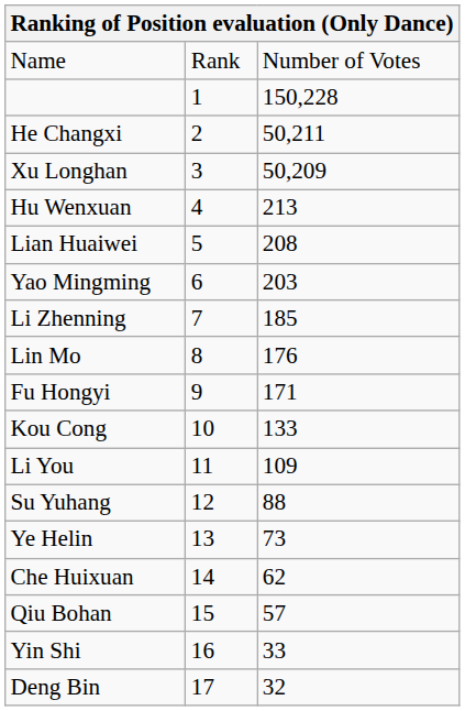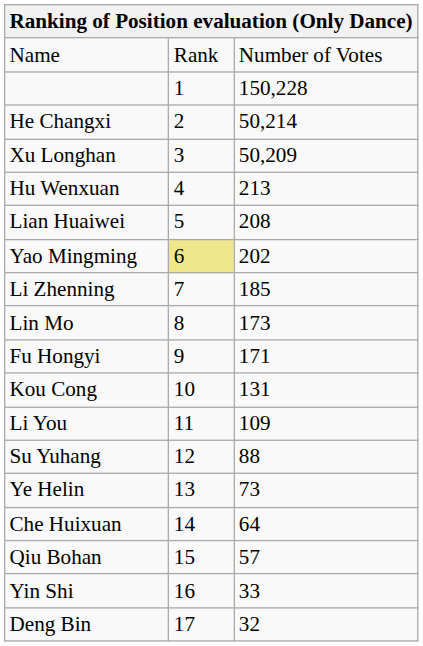 <table class="wikitable">
 <tr>
 <th colspan="3">Ranking of Position evaluation (Only Dance)</th>
 </tr>
 <tr>
 <td>Name</td>
 <td>Rank</td>
 <td>Number of Votes</td>
 </tr>
 <tr>
 <td></td>
 <td>1</td>
 <td>150,228</td>
 </tr>
 <tr>
 <td>He Changxi</td>
 <td>2</td>
-<td>50,211</td>
+<td>50,214</td>
 </tr>
 <tr>
 <td>Xu Longhan</td>
 <td>3</td>
 <td>50,209</td>
 </tr>
 <tr>
 <td>Hu Wenxuan</td>
 <td>4</td>
 <td>213</td>
 </tr>
 <tr>
 <td>Lian Huaiwei</td>
 <td>5</td>
 <td>208</td>
 </tr>
 <tr>
 <td>Yao Mingming</td>
-<td>6</td>
-<td>203</td>
+<td style="background: khaki;">6</td>
+<td>202</td>
 </tr>
 <tr>
 <td>Li Zhenning</td>
 <td>7</td>
 <td>185</td>
 </tr>
 <tr>
 <td>Lin Mo</td>
 <td>8</td>
-<td>176</td>
+<td>173</td>
 </tr>
 <tr>
 <td>Fu Hongyi</td>
 <td>9</td>
 <td>171</td>
 </tr>
 <tr>
 <td>Kou Cong</td>
 <td>10</td>
-<td>133</td>
+<td>131</td>
 </tr>
 <tr>
 <td>Li You</td>
 <td>11</td>
 <td>109</td>
 </tr>
 <tr>
 <td>Su Yuhang</td>
 <td>12</td>
 <td>88</td>
 </tr>
 <tr>
 <td>Ye Helin</td>
 <td>13</td>
 <td>73</td>
 </tr>
 <tr>
 <td>Che Huixuan</td>
 <td>14</td>
-<td>62</td>
+<td>64</td>
 </tr>
 <tr>
 <td>Qiu Bohan</td>
 <td>15</td>
 <td>57</td>
 </tr>
 <tr>
 <td>Yin Shi</td>
 <td>16</td>
 <td>33</td>
 </tr>
 <tr>
 <td>Deng Bin</td>
 <td>17</td>
 <td>32</td>
 </tr>
 </table>
